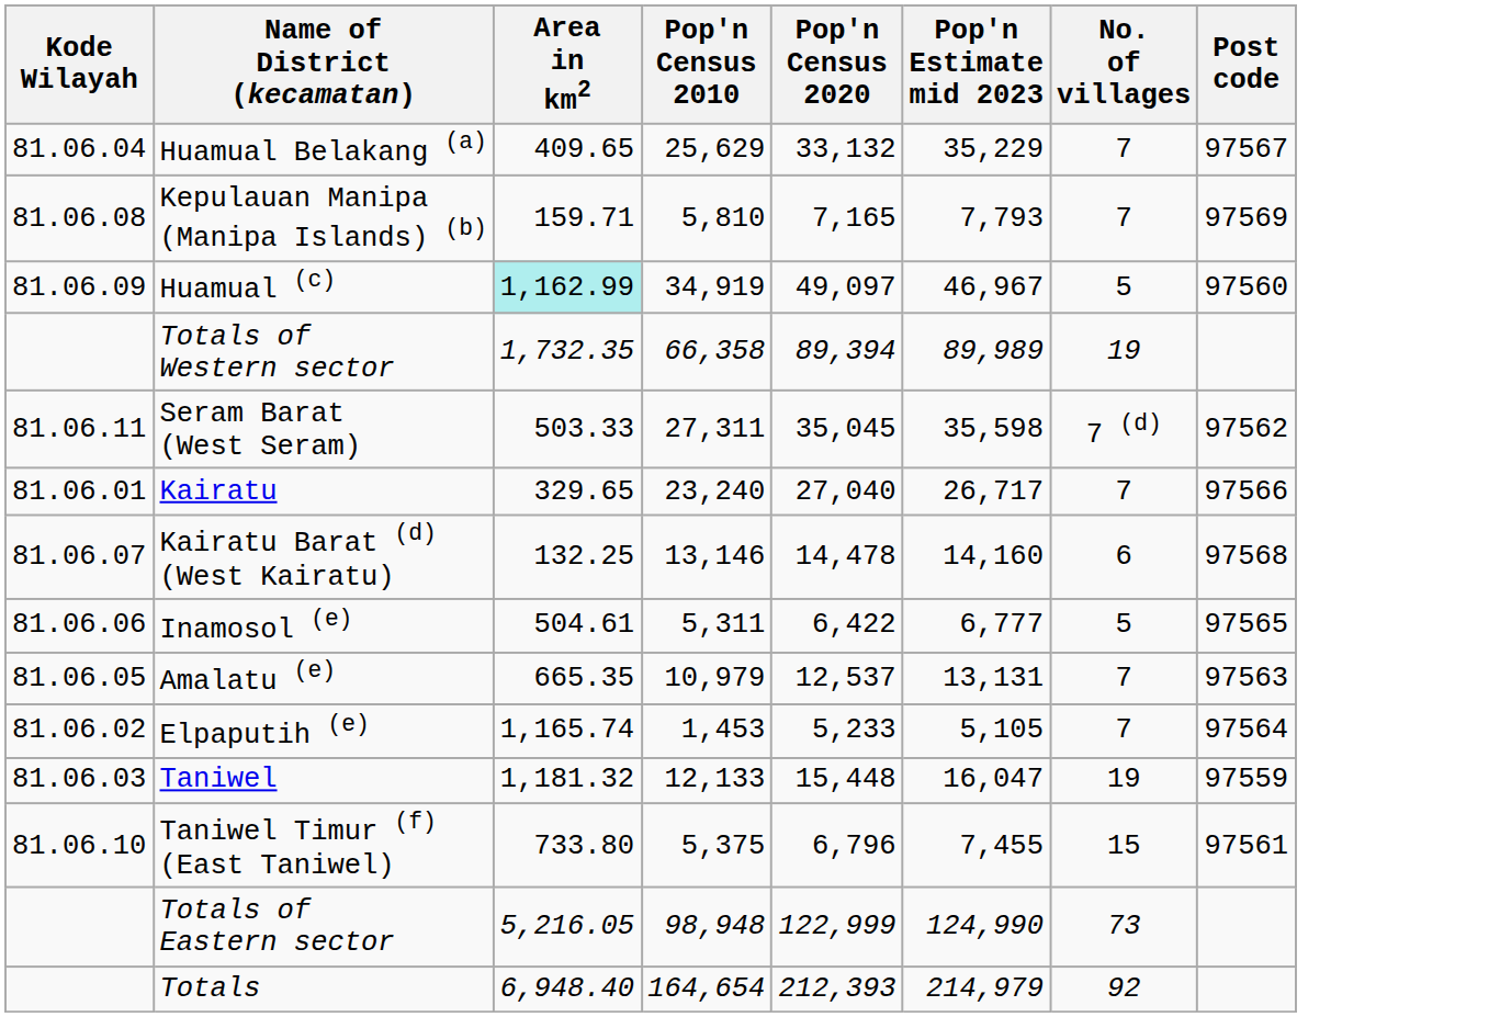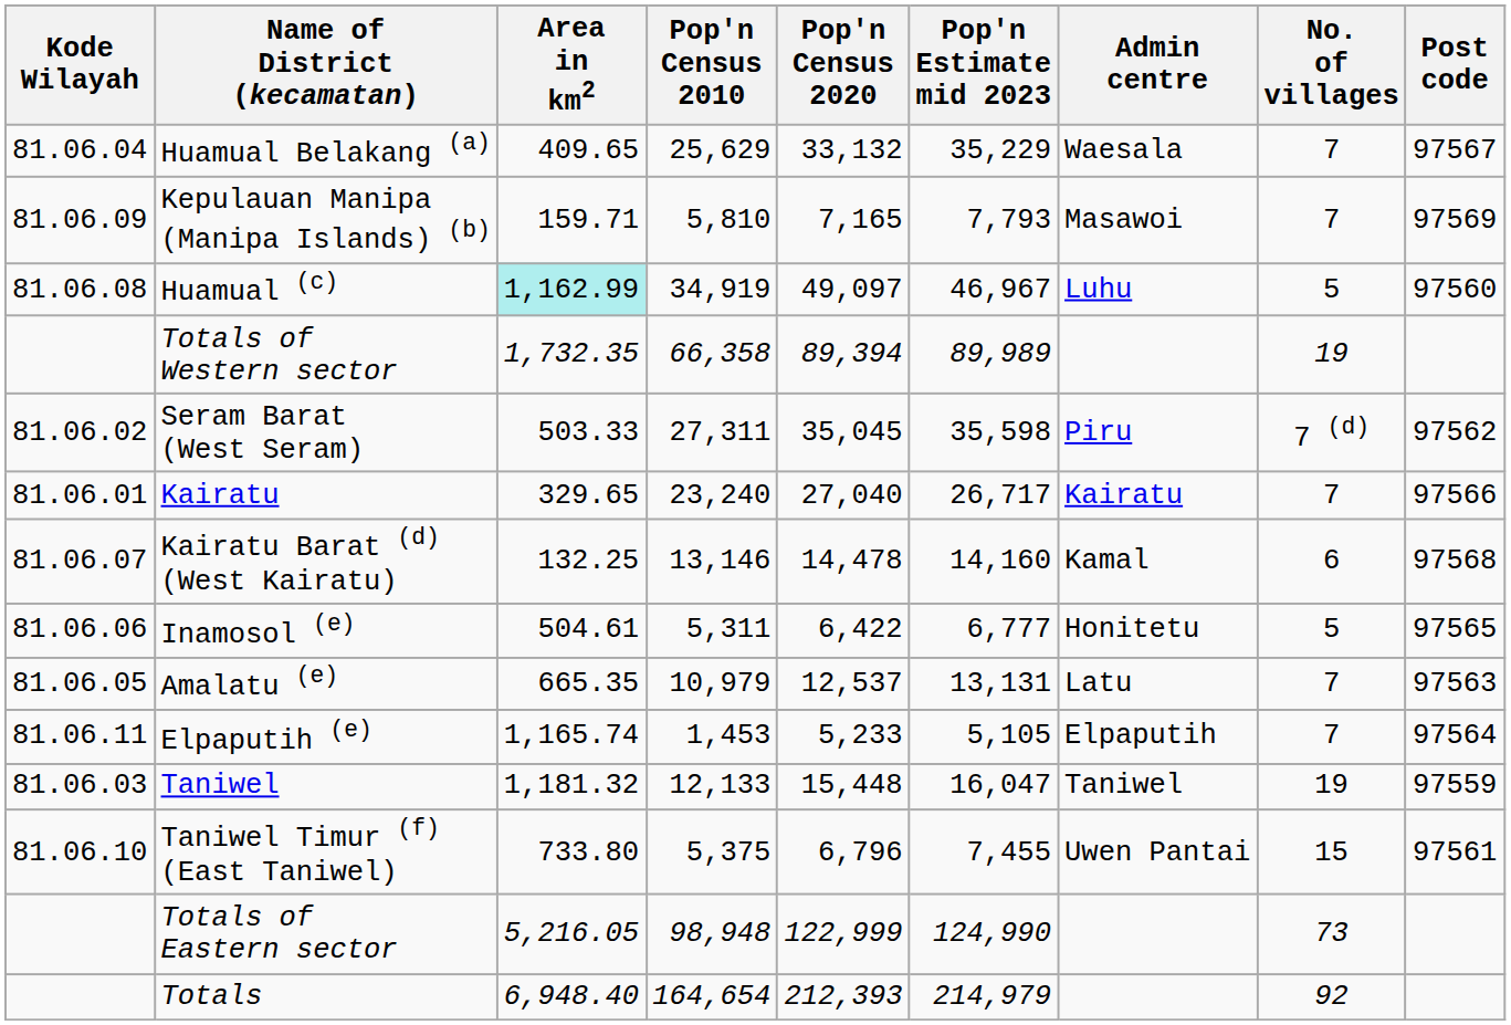 <table class="sortable wikitable">
 <tr>
 <th>Kode <br>Wilayah</th>
 <th>Name of<br>District<br>(<em>kecamatan</em>)</th>
 <th>Area <br> in <br>km<sup>2</sup></th>
 <th>Pop'n<br>Census<br>2010</th>
 <th>Pop'n<br>Census<br>2020</th>
 <th>Pop'n<br>Estimate<br>mid 2023</th>
+<th>Admin<br>centre</th>
 <th>No.<br> of<br>villages</th>
 <th>Post<br>code</th>
 </tr>
 <tr>
 <td>81.06.04</td>
 <td>Huamual Belakang <sup>(a)</sup></td>
 <td align="right">409.65</td>
 <td align="right">25,629</td>
 <td align="right">33,132</td>
 <td align="right">35,229</td>
+<td>Waesala</td>
 <td align="center">7</td>
 <td>97567</td>
 </tr>
 <tr>
-<td>81.06.08</td>
+<td>81.06.09</td>
 <td>Kepulauan Manipa <br> (Manipa Islands) <sup>(b)</sup></td>
 <td align="right">159.71</td>
 <td align="right">5,810</td>
 <td align="right">7,165</td>
 <td align="right">7,793</td>
+<td>Masawoi</td>
 <td align="center">7</td>
 <td>97569</td>
 </tr>
 <tr>
-<td>81.06.09</td>
+<td>81.06.08</td>
 <td>Huamual <sup>(c)</sup></td>
 <td align="right" style="background: paleturquoise;">1,162.99</td>
 <td align="right">34,919</td>
 <td align="right">49,097</td>
 <td align="right">46,967</td>
+<td><a href='#'>Luhu</a></td>
 <td align="center">5</td>
 <td>97560</td>
 </tr>
 <tr>
 <td></td>
 <td><em>Totals of <br>Western sector</em></td>
 <td align="right"><em>1,732.35</em></td>
 <td align="right"><em>66,358</em></td>
 <td align="right"><em>89,394</em></td>
 <td align="right"><em>89,989</em></td>
+<td></td>
 <td align="center"><em>19</em></td>
 <td></td>
 </tr>
 <tr>
-<td>81.06.11</td>
+<td>81.06.02</td>
 <td>Seram Barat <br> (West Seram)</td>
 <td align="right">503.33</td>
 <td align="right">27,311</td>
 <td align="right">35,045</td>
 <td align="right">35,598</td>
+<td><a href='#'>Piru</a></td>
 <td align="center">7 <sup>(d)</sup></td>
 <td>97562</td>
 </tr>
 <tr>
 <td>81.06.01</td>
 <td><a href='#'>Kairatu</a></td>
 <td align="right">329.65</td>
 <td align="right">23,240</td>
 <td align="right">27,040</td>
 <td align="right">26,717</td>
+<td><a href='#'>Kairatu</a></td>
 <td align="center">7</td>
 <td>97566</td>
 </tr>
 <tr>
 <td>81.06.07</td>
 <td>Kairatu Barat <sup>(d)</sup> <br> (West Kairatu)</td>
 <td align="right">132.25</td>
 <td align="right">13,146</td>
 <td align="right">14,478</td>
 <td align="right">14,160</td>
+<td>Kamal</td>
 <td align="center">6</td>
 <td>97568</td>
 </tr>
 <tr>
 <td>81.06.06</td>
 <td>Inamosol <sup>(e)</sup></td>
 <td align="right">504.61</td>
 <td align="right">5,311</td>
 <td align="right">6,422</td>
 <td align="right">6,777</td>
+<td>Honitetu</td>
 <td align="center">5</td>
 <td>97565</td>
 </tr>
 <tr>
 <td>81.06.05</td>
 <td>Amalatu <sup>(e)</sup></td>
 <td align="right">665.35</td>
 <td align="right">10,979</td>
 <td align="right">12,537</td>
 <td align="right">13,131</td>
+<td>Latu</td>
 <td align="center">7</td>
 <td>97563</td>
 </tr>
 <tr>
-<td>81.06.02</td>
+<td>81.06.11</td>
 <td>Elpaputih <sup>(e)</sup></td>
 <td align="right">1,165.74</td>
 <td align="right">1,453</td>
 <td align="right">5,233</td>
 <td align="right">5,105</td>
+<td>Elpaputih</td>
 <td align="center">7</td>
 <td>97564</td>
 </tr>
 <tr>
 <td>81.06.03</td>
 <td><a href='#'>Taniwel</a></td>
 <td align="right">1,181.32</td>
 <td align="right">12,133</td>
 <td align="right">15,448</td>
 <td align="right">16,047</td>
+<td>Taniwel</td>
 <td align="center">19</td>
 <td>97559</td>
 </tr>
 <tr>
 <td>81.06.10</td>
 <td>Taniwel Timur <sup>(f)</sup> <br>(East Taniwel)</td>
 <td align="right">733.80</td>
 <td align="right">5,375</td>
 <td align="right">6,796</td>
 <td align="right">7,455</td>
+<td>Uwen Pantai</td>
 <td align="center">15</td>
 <td>97561</td>
 </tr>
 <tr>
 <td></td>
 <td><em>Totals of <br>Eastern sector</em></td>
 <td align="right"><em>5,216.05</em></td>
 <td align="right"><em>98,948</em></td>
 <td align="right"><em>122,999</em></td>
 <td align="right"><em>124,990</em></td>
+<td></td>
 <td align="center"><em>73</em></td>
 <td></td>
 </tr>
 <tr>
 <td></td>
 <td><em>Totals</em></td>
 <td align="right"><em>6,948.40</em></td>
 <td align="right"><em>164,654</em></td>
 <td align="right"><em>212,393</em></td>
 <td align="right"><em>214,979</em></td>
+<td></td>
 <td align="center"><em>92</em></td>
 <td></td>
 </tr>
 </table>
